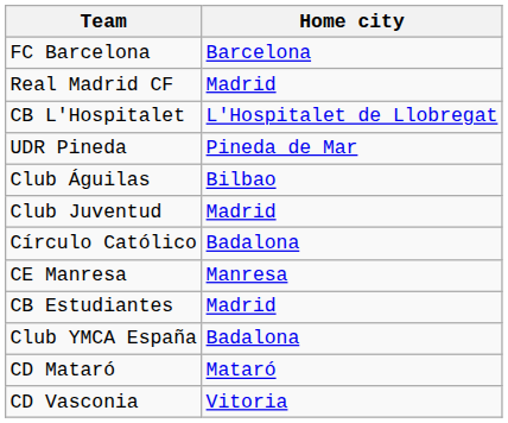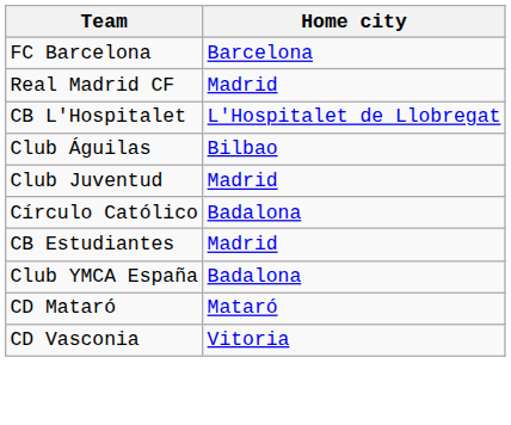 <table class="wikitable sortable">
 <tr>
 <th>Team</th>
 <th>Home city</th>
 </tr>
 <tr>
 <td>FC Barcelona</td>
 <td><a href='#'>Barcelona</a></td>
 </tr>
 <tr>
 <td>Real Madrid CF</td>
 <td><a href='#'>Madrid</a></td>
 </tr>
 <tr>
 <td>CB L'Hospitalet</td>
 <td><a href='#'>L'Hospitalet de Llobregat</a></td>
 </tr>
 <tr>
-<td>UDR Pineda</td>
-<td><a href='#'>Pineda de Mar</a></td>
-</tr>
-<tr>
 <td>Club Águilas</td>
 <td><a href='#'>Bilbao</a></td>
 </tr>
 <tr>
 <td>Club Juventud</td>
 <td><a href='#'>Madrid</a></td>
 </tr>
 <tr>
 <td>Círculo Católico</td>
 <td><a href='#'>Badalona</a></td>
-</tr>
-<tr>
-<td>CE Manresa</td>
-<td><a href='#'>Manresa</a></td>
 </tr>
 <tr>
 <td>CB Estudiantes</td>
 <td><a href='#'>Madrid</a></td>
 </tr>
 <tr>
 <td>Club YMCA España</td>
 <td><a href='#'>Badalona</a></td>
 </tr>
 <tr>
 <td>CD Mataró</td>
 <td><a href='#'>Mataró</a></td>
 </tr>
 <tr>
 <td>CD Vasconia</td>
 <td><a href='#'>Vitoria</a></td>
 </tr>
 </table>
